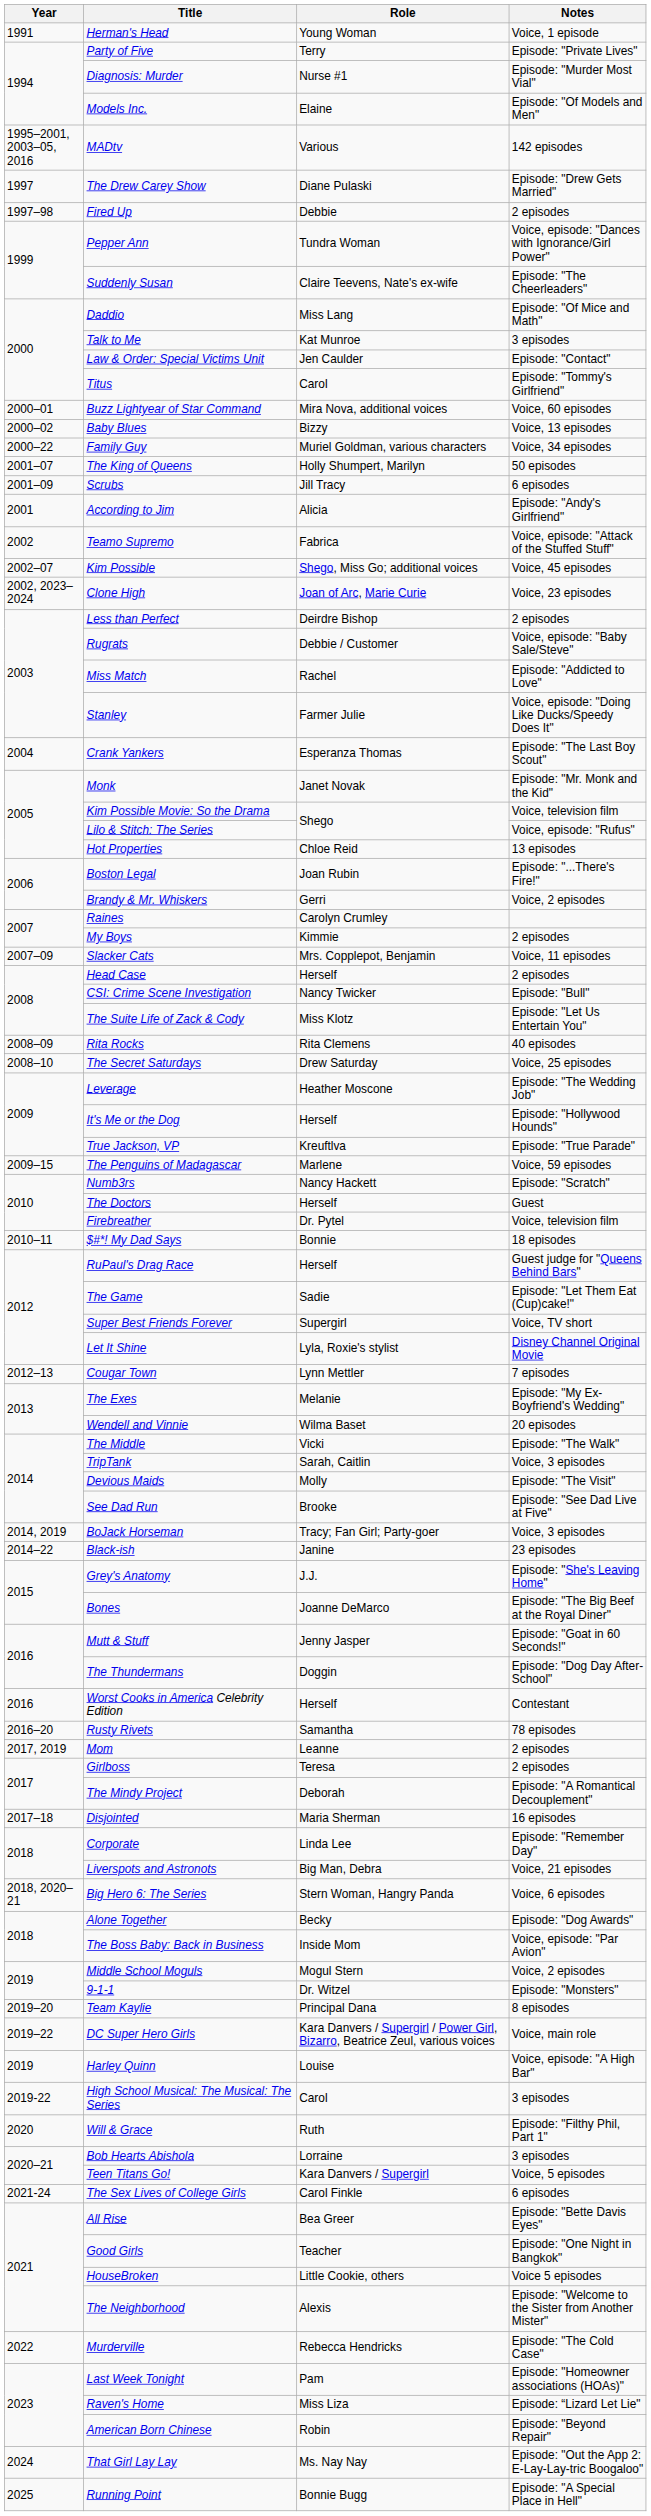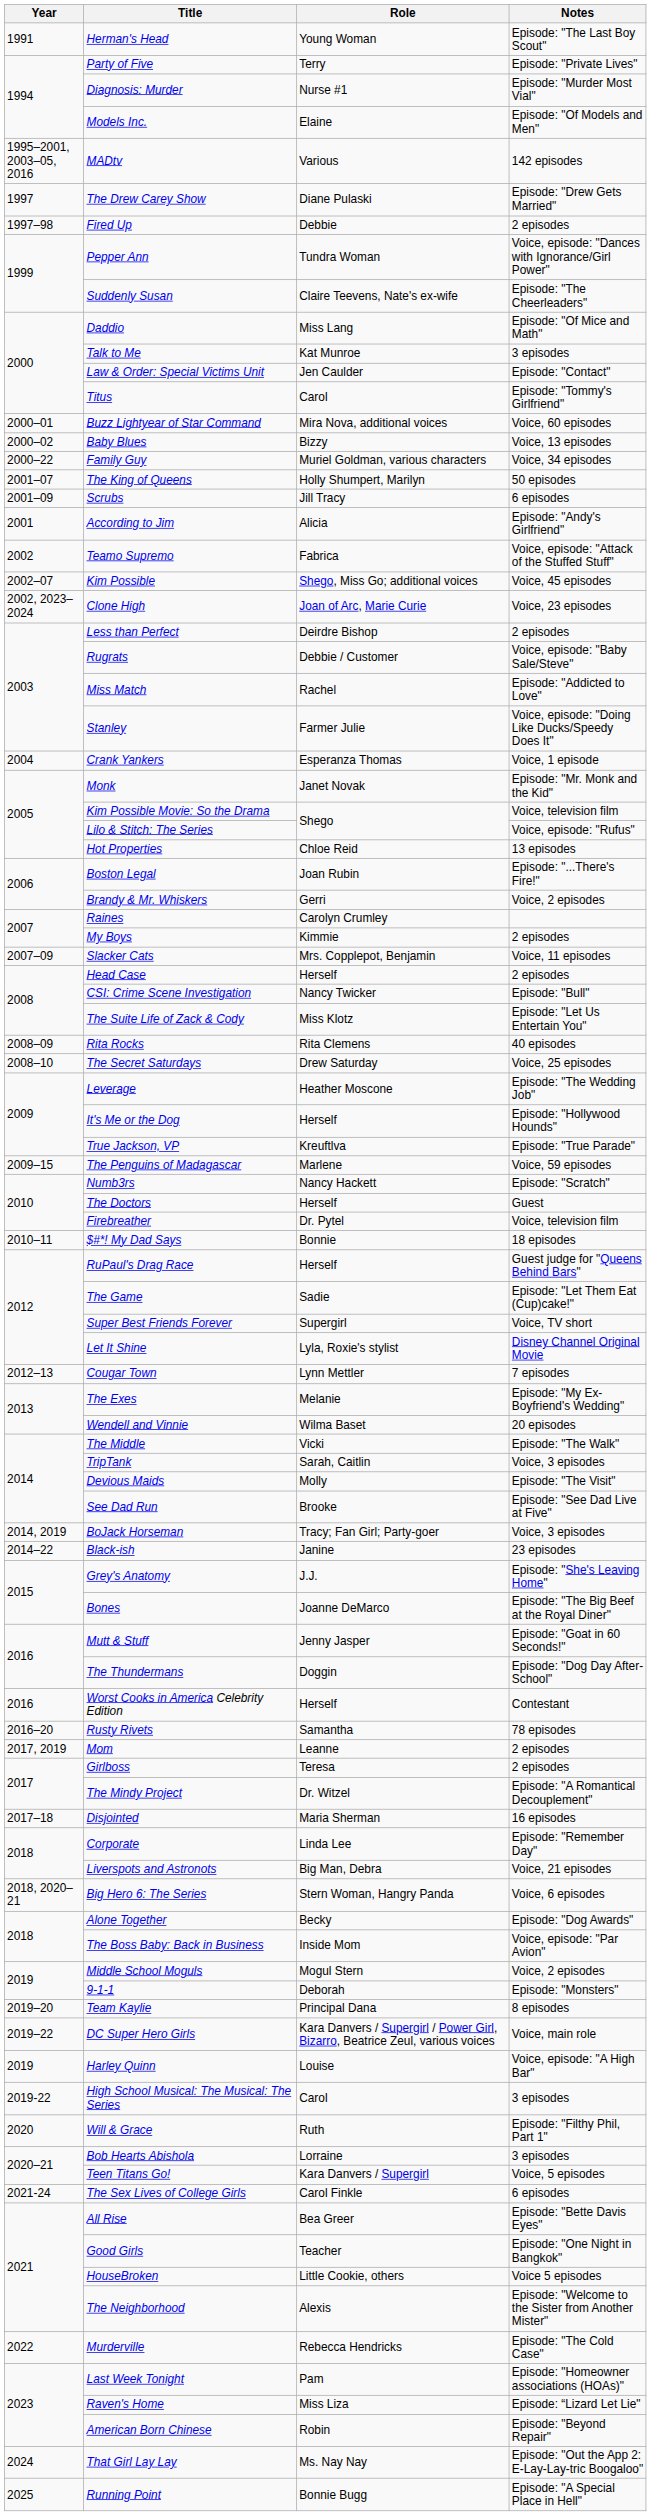 <table class="wikitable sortable">
 <tr>
 <th scope="col" style="width: 100px;">Year</th>
 <th scope="col" style="width: 280px;">Title</th>
 <th scope="col" style="width: 280px;">Role</th>
 <th class="unsortable">Notes</th>
 </tr>
 <tr>
 <td>1991</td>
 <td><em><a href='#'>Herman's Head</a></em></td>
 <td>Young Woman</td>
-<td>Voice, 1 episode</td>
+<td>Episode: "The Last Boy Scout"</td>
 </tr>
 <tr>
 <td rowspan="3">1994</td>
 <td><em><a href='#'>Party of Five</a></em></td>
 <td>Terry</td>
 <td>Episode: "Private Lives"</td>
 </tr>
 <tr>
 <td><em><a href='#'>Diagnosis: Murder</a></em></td>
 <td>Nurse #1</td>
 <td>Episode: "Murder Most Vial"</td>
 </tr>
 <tr>
 <td><em><a href='#'>Models Inc.</a></em></td>
 <td>Elaine</td>
 <td>Episode: "Of Models and Men"</td>
 </tr>
 <tr>
 <td>1995–2001, <br>2003–05, 2016</td>
 <td><em><a href='#'>MADtv</a></em></td>
 <td>Various</td>
 <td>142 episodes</td>
 </tr>
 <tr>
 <td>1997</td>
 <td><em><a href='#'>The Drew Carey Show</a></em></td>
 <td>Diane Pulaski</td>
 <td>Episode: "Drew Gets Married"</td>
 </tr>
 <tr>
 <td>1997–98</td>
 <td><em><a href='#'>Fired Up</a></em></td>
 <td>Debbie</td>
 <td>2 episodes</td>
 </tr>
 <tr>
 <td rowspan="2">1999</td>
 <td><em><a href='#'>Pepper Ann</a></em></td>
 <td>Tundra Woman</td>
 <td>Voice, episode: "Dances with Ignorance/Girl Power"</td>
 </tr>
 <tr>
 <td><em><a href='#'>Suddenly Susan</a></em></td>
 <td>Claire Teevens, Nate's ex-wife</td>
 <td>Episode: "The Cheerleaders"</td>
 </tr>
 <tr>
 <td rowspan="4">2000</td>
 <td><em><a href='#'>Daddio</a></em></td>
 <td>Miss Lang</td>
 <td>Episode: "Of Mice and Math"</td>
 </tr>
 <tr>
 <td><em><a href='#'>Talk to Me</a></em></td>
 <td>Kat Munroe</td>
 <td>3 episodes</td>
 </tr>
 <tr>
 <td><em><a href='#'>Law & Order: Special Victims Unit</a></em></td>
 <td>Jen Caulder</td>
 <td>Episode: "Contact"</td>
 </tr>
 <tr>
 <td><em><a href='#'>Titus</a></em></td>
 <td>Carol</td>
 <td>Episode: "Tommy's Girlfriend"</td>
 </tr>
 <tr>
 <td>2000–01</td>
 <td><em><a href='#'>Buzz Lightyear of Star Command</a></em></td>
 <td>Mira Nova, additional voices</td>
 <td>Voice, 60 episodes</td>
 </tr>
 <tr>
 <td>2000–02</td>
 <td><em><a href='#'>Baby Blues</a></em></td>
 <td>Bizzy</td>
 <td>Voice, 13 episodes</td>
 </tr>
 <tr>
 <td>2000–22</td>
 <td><em><a href='#'>Family Guy</a></em></td>
 <td>Muriel Goldman, various characters</td>
 <td>Voice, 34 episodes</td>
 </tr>
 <tr>
 <td>2001–07</td>
 <td><em><a href='#'>The King of Queens</a></em></td>
 <td>Holly Shumpert, Marilyn</td>
 <td>50 episodes</td>
 </tr>
 <tr>
 <td>2001–09</td>
 <td><em><a href='#'>Scrubs</a></em></td>
 <td>Jill Tracy</td>
 <td>6 episodes</td>
 </tr>
 <tr>
 <td>2001</td>
 <td><em><a href='#'>According to Jim</a></em></td>
 <td>Alicia</td>
 <td>Episode: "Andy's Girlfriend"</td>
 </tr>
 <tr>
 <td>2002</td>
 <td><em><a href='#'>Teamo Supremo</a></em></td>
 <td>Fabrica</td>
 <td>Voice, episode: "Attack of the Stuffed Stuff"</td>
 </tr>
 <tr>
 <td>2002–07</td>
 <td><em><a href='#'>Kim Possible</a></em></td>
 <td><a href='#'>Shego</a>, Miss Go; additional voices</td>
 <td>Voice, 45 episodes</td>
 </tr>
 <tr>
 <td>2002, 2023–2024</td>
 <td><em><a href='#'>Clone High</a></em></td>
 <td><a href='#'>Joan of Arc</a>, <a href='#'>Marie Curie</a></td>
 <td>Voice, 23 episodes</td>
 </tr>
 <tr>
 <td rowspan="4">2003</td>
 <td><em><a href='#'>Less than Perfect</a></em></td>
 <td>Deirdre Bishop</td>
 <td>2 episodes</td>
 </tr>
 <tr>
 <td><em><a href='#'>Rugrats</a></em></td>
 <td>Debbie / Customer</td>
 <td>Voice, episode: "Baby Sale/Steve"</td>
 </tr>
 <tr>
 <td><em><a href='#'>Miss Match</a></em></td>
 <td>Rachel</td>
 <td>Episode: "Addicted to Love"</td>
 </tr>
 <tr>
 <td><em><a href='#'>Stanley</a></em></td>
 <td>Farmer Julie</td>
 <td>Voice, episode: "Doing Like Ducks/Speedy Does It"</td>
 </tr>
 <tr>
 <td>2004</td>
 <td><em><a href='#'>Crank Yankers</a></em></td>
 <td>Esperanza Thomas</td>
-<td>Episode: "The Last Boy Scout"</td>
+<td>Voice, 1 episode</td>
 </tr>
 <tr>
 <td rowspan="4">2005</td>
 <td><em><a href='#'>Monk</a></em></td>
 <td>Janet Novak</td>
 <td>Episode: "Mr. Monk and the Kid"</td>
 </tr>
 <tr>
 <td><em><a href='#'>Kim Possible Movie: So the Drama</a></em></td>
 <td rowspan="2">Shego</td>
 <td>Voice, television film</td>
 </tr>
 <tr>
 <td><em><a href='#'>Lilo & Stitch: The Series</a></em></td>
 <td>Voice, episode: "Rufus"</td>
 </tr>
 <tr>
 <td><em><a href='#'>Hot Properties</a></em></td>
 <td>Chloe Reid</td>
 <td>13 episodes</td>
 </tr>
 <tr>
 <td rowspan="2">2006</td>
 <td><em><a href='#'>Boston Legal</a></em></td>
 <td>Joan Rubin</td>
 <td>Episode: "...There's Fire!"</td>
 </tr>
 <tr>
 <td><em><a href='#'>Brandy & Mr. Whiskers</a></em></td>
 <td>Gerri</td>
 <td>Voice, 2 episodes</td>
 </tr>
 <tr>
 <td rowspan="2">2007</td>
 <td><em><a href='#'>Raines</a></em></td>
 <td>Carolyn Crumley</td>
 <td></td>
 </tr>
 <tr>
 <td><em><a href='#'>My Boys</a></em></td>
 <td>Kimmie</td>
 <td>2 episodes</td>
 </tr>
 <tr>
 <td>2007–09</td>
 <td><em><a href='#'>Slacker Cats</a></em></td>
 <td>Mrs. Copplepot, Benjamin</td>
 <td>Voice, 11 episodes</td>
 </tr>
 <tr>
 <td rowspan="3">2008</td>
 <td><em><a href='#'>Head Case</a></em></td>
 <td>Herself</td>
 <td>2 episodes</td>
 </tr>
 <tr>
 <td><em><a href='#'>CSI: Crime Scene Investigation</a></em></td>
 <td>Nancy Twicker</td>
 <td>Episode: "Bull"</td>
 </tr>
 <tr>
 <td><em><a href='#'>The Suite Life of Zack & Cody</a></em></td>
 <td>Miss Klotz</td>
 <td>Episode: "Let Us Entertain You"</td>
 </tr>
 <tr>
 <td>2008–09</td>
 <td><em><a href='#'>Rita Rocks</a></em></td>
 <td>Rita Clemens</td>
 <td>40 episodes</td>
 </tr>
 <tr>
 <td>2008–10</td>
 <td><em><a href='#'>The Secret Saturdays</a></em></td>
 <td>Drew Saturday</td>
 <td>Voice, 25 episodes</td>
 </tr>
 <tr>
 <td rowspan="3">2009</td>
 <td><em><a href='#'>Leverage</a></em></td>
 <td>Heather Moscone</td>
 <td>Episode: "The Wedding Job"</td>
 </tr>
 <tr>
 <td><em><a href='#'>It's Me or the Dog</a></em></td>
 <td>Herself</td>
 <td>Episode: "Hollywood Hounds"</td>
 </tr>
 <tr>
 <td><em><a href='#'>True Jackson, VP</a></em></td>
 <td>Kreuftlva</td>
 <td>Episode: "True Parade"</td>
 </tr>
 <tr>
 <td>2009–15</td>
 <td><em><a href='#'>The Penguins of Madagascar</a></em></td>
 <td>Marlene</td>
 <td>Voice, 59 episodes</td>
 </tr>
 <tr>
 <td rowspan="3">2010</td>
 <td><em><a href='#'>Numb3rs</a></em></td>
 <td>Nancy Hackett</td>
 <td>Episode: "Scratch"</td>
 </tr>
 <tr>
 <td><em><a href='#'>The Doctors</a></em></td>
 <td>Herself</td>
 <td>Guest</td>
 </tr>
 <tr>
 <td><em><a href='#'>Firebreather</a></em></td>
 <td>Dr. Pytel</td>
 <td>Voice, television film</td>
 </tr>
 <tr>
 <td>2010–11</td>
 <td><em><a href='#'>$#*! My Dad Says</a></em></td>
 <td>Bonnie</td>
 <td>18 episodes</td>
 </tr>
 <tr>
 <td rowspan="4">2012</td>
 <td><em><a href='#'>RuPaul's Drag Race</a></em></td>
 <td>Herself</td>
 <td>Guest judge for "<a href='#'>Queens Behind Bars</a>"</td>
 </tr>
 <tr>
 <td><em><a href='#'>The Game</a></em></td>
 <td>Sadie</td>
 <td>Episode: "Let Them Eat (Cup)cake!"</td>
 </tr>
 <tr>
 <td><em><a href='#'>Super Best Friends Forever</a></em></td>
 <td>Supergirl</td>
 <td>Voice, TV short</td>
 </tr>
 <tr>
 <td><em><a href='#'>Let It Shine</a></em></td>
 <td>Lyla, Roxie's stylist</td>
 <td><a href='#'>Disney Channel Original Movie</a></td>
 </tr>
 <tr>
 <td>2012–13</td>
 <td><em><a href='#'>Cougar Town</a></em></td>
 <td>Lynn Mettler</td>
 <td>7 episodes</td>
 </tr>
 <tr>
 <td rowspan="2">2013</td>
 <td><em><a href='#'>The Exes</a></em></td>
 <td>Melanie</td>
 <td>Episode: "My Ex-Boyfriend's Wedding"</td>
 </tr>
 <tr>
 <td><em><a href='#'>Wendell and Vinnie</a></em></td>
 <td>Wilma Baset</td>
 <td>20 episodes</td>
 </tr>
 <tr>
 <td rowspan="4">2014</td>
 <td><em><a href='#'>The Middle</a></em></td>
 <td>Vicki</td>
 <td>Episode: "The Walk"</td>
 </tr>
 <tr>
 <td><em><a href='#'>TripTank</a></em></td>
 <td>Sarah, Caitlin</td>
 <td>Voice, 3 episodes</td>
 </tr>
 <tr>
 <td><em><a href='#'>Devious Maids</a></em></td>
 <td>Molly</td>
 <td>Episode: "The Visit"</td>
 </tr>
 <tr>
 <td><em><a href='#'>See Dad Run</a></em></td>
 <td>Brooke</td>
 <td>Episode: "See Dad Live at Five"</td>
 </tr>
 <tr>
 <td>2014, 2019</td>
 <td><em><a href='#'>BoJack Horseman</a></em></td>
 <td>Tracy; Fan Girl; Party-goer</td>
 <td>Voice, 3 episodes</td>
 </tr>
 <tr>
 <td>2014–22</td>
 <td><em><a href='#'>Black-ish</a></em></td>
 <td>Janine</td>
 <td>23 episodes</td>
 </tr>
 <tr>
 <td rowspan="2">2015</td>
 <td><em><a href='#'>Grey's Anatomy</a></em></td>
 <td>J.J.</td>
 <td>Episode: "<a href='#'>She's Leaving Home</a>"</td>
 </tr>
 <tr>
 <td><em><a href='#'>Bones</a></em></td>
 <td>Joanne DeMarco</td>
 <td>Episode: "The Big Beef at the Royal Diner"</td>
 </tr>
 <tr>
 <td rowspan="2">2016</td>
 <td><em><a href='#'>Mutt & Stuff</a></em></td>
 <td>Jenny Jasper</td>
 <td>Episode: "Goat in 60 Seconds!"</td>
 </tr>
 <tr>
 <td><em><a href='#'>The Thundermans</a></em></td>
 <td>Doggin</td>
 <td>Episode: "Dog Day After-School"</td>
 </tr>
 <tr>
 <td>2016</td>
 <td><em><a href='#'>Worst Cooks in America</a></em> <em>Celebrity Edition</em></td>
 <td>Herself</td>
 <td>Contestant</td>
 </tr>
 <tr>
 <td>2016–20</td>
 <td><em><a href='#'>Rusty Rivets</a></em></td>
 <td>Samantha</td>
 <td>78 episodes</td>
 </tr>
 <tr>
 <td>2017, 2019</td>
 <td><em><a href='#'>Mom</a></em></td>
 <td>Leanne</td>
 <td>2 episodes</td>
 </tr>
 <tr>
 <td rowspan="2">2017</td>
 <td><em><a href='#'>Girlboss</a></em></td>
 <td>Teresa</td>
 <td>2 episodes</td>
 </tr>
 <tr>
 <td><em><a href='#'>The Mindy Project</a></em></td>
-<td>Deborah</td>
+<td>Dr. Witzel</td>
 <td>Episode: "A Romantical Decouplement"</td>
 </tr>
 <tr>
 <td>2017–18</td>
 <td><em><a href='#'>Disjointed</a></em></td>
 <td>Maria Sherman</td>
 <td>16 episodes</td>
 </tr>
 <tr>
 <td rowspan="2">2018</td>
 <td><em><a href='#'>Corporate</a></em></td>
 <td>Linda Lee</td>
 <td>Episode: "Remember Day"</td>
 </tr>
 <tr>
 <td><em><a href='#'>Liverspots and Astronots</a></em></td>
 <td>Big Man, Debra</td>
 <td>Voice, 21 episodes</td>
 </tr>
 <tr>
 <td>2018, 2020–21</td>
 <td><em><a href='#'>Big Hero 6: The Series</a></em></td>
 <td>Stern Woman, Hangry Panda</td>
 <td>Voice, 6 episodes</td>
 </tr>
 <tr>
 <td rowspan="2">2018</td>
 <td><em><a href='#'>Alone Together</a></em></td>
 <td>Becky</td>
 <td>Episode: "Dog Awards"</td>
 </tr>
 <tr>
 <td><em><a href='#'>The Boss Baby: Back in Business</a></em></td>
 <td>Inside Mom</td>
 <td>Voice, episode: "Par Avion"</td>
 </tr>
 <tr>
 <td rowspan="2">2019</td>
 <td><em><a href='#'>Middle School Moguls</a></em></td>
 <td>Mogul Stern</td>
 <td>Voice, 2 episodes</td>
 </tr>
 <tr>
 <td><em><a href='#'>9-1-1</a></em></td>
-<td>Dr. Witzel</td>
+<td>Deborah</td>
 <td>Episode: "Monsters"</td>
 </tr>
 <tr>
 <td>2019–20</td>
 <td><em><a href='#'>Team Kaylie</a></em></td>
 <td>Principal Dana</td>
 <td>8 episodes</td>
 </tr>
 <tr>
 <td>2019–22</td>
 <td><em><a href='#'>DC Super Hero Girls</a></em></td>
 <td>Kara Danvers / <a href='#'>Supergirl</a> / <a href='#'>Power Girl</a>, <a href='#'>Bizarro</a>, Beatrice Zeul, various voices</td>
 <td>Voice, main role</td>
 </tr>
 <tr>
 <td>2019</td>
 <td><em><a href='#'>Harley Quinn</a></em></td>
 <td>Louise</td>
 <td>Voice, episode: "A High Bar"</td>
 </tr>
 <tr>
 <td>2019-22</td>
 <td><em><a href='#'>High School Musical: The Musical: The Series</a></em></td>
 <td>Carol</td>
 <td>3 episodes</td>
 </tr>
 <tr>
 <td>2020</td>
 <td><em><a href='#'>Will & Grace</a></em></td>
 <td>Ruth</td>
 <td>Episode: "Filthy Phil, Part 1"</td>
 </tr>
 <tr>
 <td rowspan="2">2020–21</td>
 <td><em><a href='#'>Bob Hearts Abishola</a></em></td>
 <td>Lorraine</td>
 <td>3 episodes</td>
 </tr>
 <tr>
 <td><em><a href='#'>Teen Titans Go!</a></em></td>
 <td>Kara Danvers / <a href='#'>Supergirl</a></td>
 <td>Voice, 5 episodes</td>
 </tr>
 <tr>
 <td>2021-24</td>
 <td><em><a href='#'>The Sex Lives of College Girls</a></em></td>
 <td>Carol Finkle</td>
 <td>6 episodes</td>
 </tr>
 <tr>
 <td rowspan="4">2021</td>
 <td><em><a href='#'>All Rise</a></em></td>
 <td>Bea Greer</td>
 <td>Episode: "Bette Davis Eyes"</td>
 </tr>
 <tr>
 <td><em><a href='#'>Good Girls</a></em></td>
 <td>Teacher</td>
 <td>Episode: "One Night in Bangkok"</td>
 </tr>
 <tr>
 <td><em><a href='#'>HouseBroken</a></em></td>
 <td>Little Cookie, others</td>
 <td>Voice 5 episodes</td>
 </tr>
 <tr>
 <td><em><a href='#'>The Neighborhood</a></em></td>
 <td>Alexis</td>
 <td>Episode: "Welcome to the Sister from Another Mister"</td>
 </tr>
 <tr>
 <td>2022</td>
 <td><em><a href='#'>Murderville</a></em></td>
 <td>Rebecca Hendricks</td>
 <td>Episode: "The Cold Case"</td>
 </tr>
 <tr>
 <td rowspan="3">2023</td>
 <td><em><a href='#'>Last Week Tonight</a></em></td>
 <td>Pam</td>
 <td>Episode: "Homeowner associations (HOAs)"</td>
 </tr>
 <tr>
 <td><em><a href='#'>Raven's Home</a></em></td>
 <td>Miss Liza</td>
 <td>Episode: “Lizard Let Lie"</td>
 </tr>
 <tr>
 <td><em><a href='#'>American Born Chinese</a></em></td>
 <td>Robin</td>
 <td>Episode: "Beyond Repair"</td>
 </tr>
 <tr>
 <td>2024</td>
 <td><em><a href='#'>That Girl Lay Lay</a></em></td>
 <td>Ms. Nay Nay</td>
 <td>Episode: "Out the App 2: E-Lay-Lay-tric Boogaloo"</td>
 </tr>
 <tr>
 <td>2025</td>
 <td><em><a href='#'>Running Point</a></em></td>
 <td>Bonnie Bugg</td>
 <td>Episode: "A Special Place in Hell"</td>
 </tr>
 </table>
